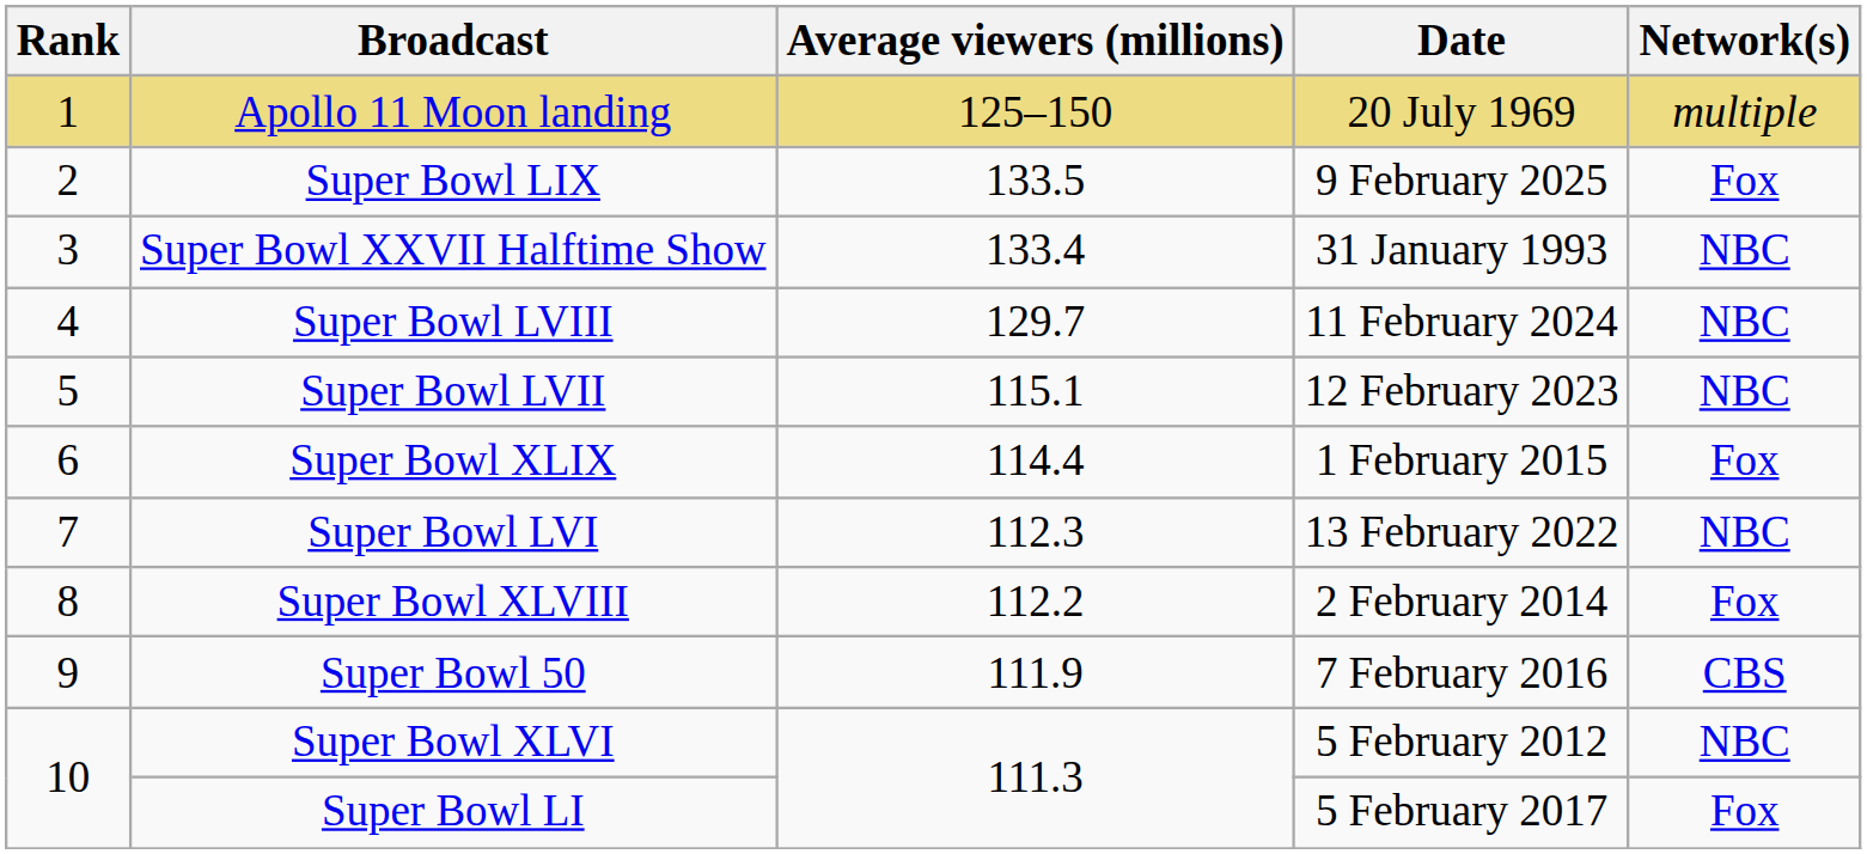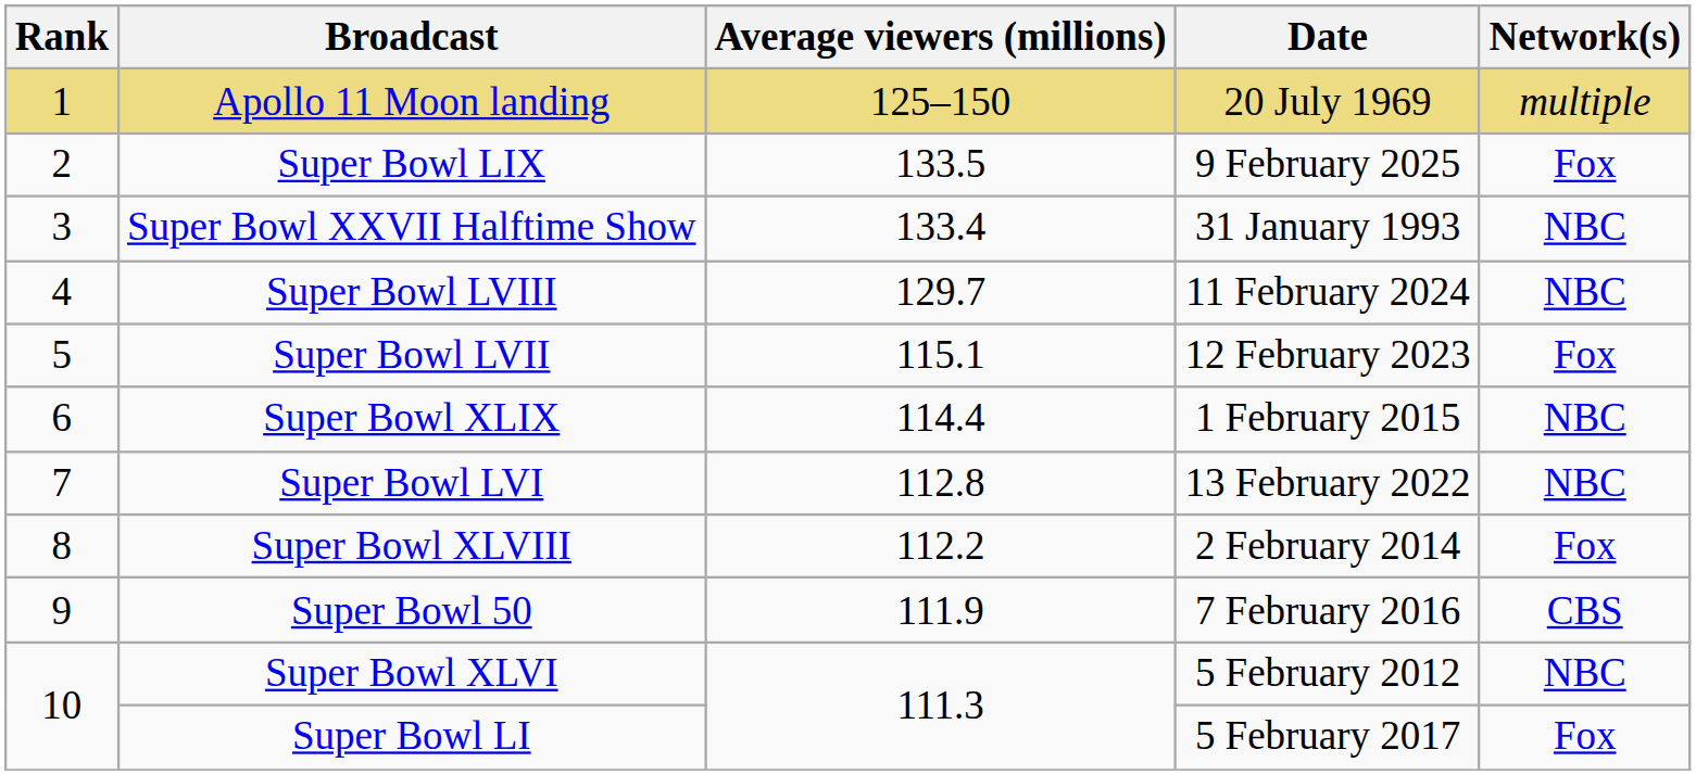 <table class="wikitable sortable" style="text-align:center;">
 <tr>
 <th>Rank</th>
 <th>Broadcast</th>
 <th>Average viewers (millions)</th>
 <th>Date</th>
 <th>Network(s)</th>
 </tr>
 <tr bgcolor="#EEDC82">
 <td>1</td>
 <td><a href='#'>Apollo 11 Moon landing</a></td>
 <td>125–150</td>
 <td>20 July 1969</td>
 <td><em>multiple</em></td>
 </tr>
 <tr>
 <td>2</td>
 <td><a href='#'>Super Bowl LIX</a></td>
 <td>133.5</td>
 <td>9 February 2025</td>
 <td><a href='#'>Fox</a></td>
 </tr>
 <tr>
 <td>3</td>
 <td><a href='#'>Super Bowl XXVII Halftime Show</a></td>
 <td>133.4</td>
 <td>31 January 1993</td>
 <td><a href='#'>NBC</a></td>
 </tr>
 <tr>
 <td>4</td>
 <td><a href='#'>Super Bowl LVIII</a></td>
 <td>129.7</td>
 <td>11 February 2024</td>
 <td><a href='#'>NBC</a></td>
 </tr>
 <tr>
 <td>5</td>
 <td><a href='#'>Super Bowl LVII</a></td>
 <td>115.1</td>
 <td>12 February 2023</td>
-<td><a href='#'>NBC</a></td>
+<td><a href='#'>Fox</a></td>
 </tr>
 <tr>
 <td>6</td>
 <td><a href='#'>Super Bowl XLIX</a></td>
 <td>114.4</td>
 <td>1 February 2015</td>
-<td><a href='#'>Fox</a></td>
+<td><a href='#'>NBC</a></td>
 </tr>
 <tr>
 <td>7</td>
 <td><a href='#'>Super Bowl LVI</a></td>
-<td>112.3</td>
+<td>112.8</td>
 <td>13 February 2022</td>
 <td><a href='#'>NBC</a></td>
 </tr>
 <tr>
 <td>8</td>
 <td><a href='#'>Super Bowl XLVIII</a></td>
 <td>112.2</td>
 <td>2 February 2014</td>
 <td><a href='#'>Fox</a></td>
 </tr>
 <tr>
 <td>9</td>
 <td><a href='#'>Super Bowl 50</a></td>
 <td>111.9</td>
 <td>7 February 2016</td>
 <td><a href='#'>CBS</a></td>
 </tr>
 <tr>
 <td rowspan="2">10</td>
 <td><a href='#'>Super Bowl XLVI</a></td>
 <td rowspan="2">111.3</td>
 <td>5 February 2012</td>
 <td><a href='#'>NBC</a></td>
 </tr>
 <tr>
 <td><a href='#'>Super Bowl LI</a></td>
 <td>5 February 2017</td>
 <td><a href='#'>Fox</a></td>
 </tr>
 <tr bgcolor="#EEDC82">
 </tr>
 </table>
